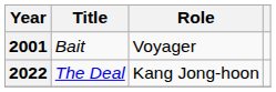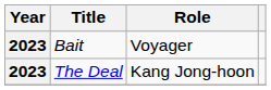 <table class="wikitable plainrowheaders">
 <tr>
 <th scope="col">Year</th>
 <th scope="col">Title</th>
 <th scope="col">Role</th>
 <th scope="col" class="unsortable"></th>
 </tr>
 <tr>
-<th scope="row">2001</th>
+<th scope="row">2023</th>
 <td><em>Bait</em></td>
 <td>Voyager</td>
 <td></td>
 </tr>
 <tr>
-<th scope="row">2022</th>
+<th scope="row">2023</th>
 <td><em><a href='#'>The Deal</a></em></td>
 <td>Kang Jong-hoon</td>
 <td></td>
 </tr>
 <tr>
 </tr>
 </table>
